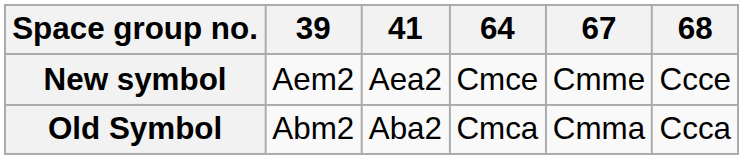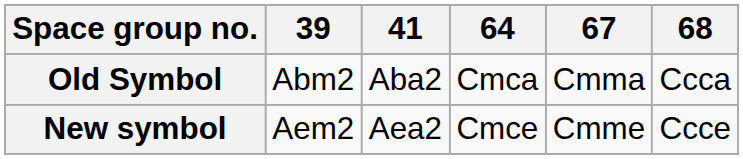 <table class="wikitable">
 <tr>
 <th>Space group no.</th>
 <th>39</th>
 <th>41</th>
 <th>64</th>
 <th>67</th>
 <th>68</th>
 </tr>
 <tr>
+<th>Old Symbol</th>
+<td>Abm2</td>
+<td>Aba2</td>
+<td>Cmca</td>
+<td>Cmma</td>
+<td>Ccca</td>
+</tr>
+<tr>
 <th>New symbol</th>
 <td>Aem2</td>
 <td>Aea2</td>
 <td>Cmce</td>
 <td>Cmme</td>
 <td>Ccce</td>
 </tr>
-<tr>
-<th>Old Symbol</th>
-<td>Abm2</td>
-<td>Aba2</td>
-<td>Cmca</td>
-<td>Cmma</td>
-<td>Ccca</td>
-</tr>
 </table>
